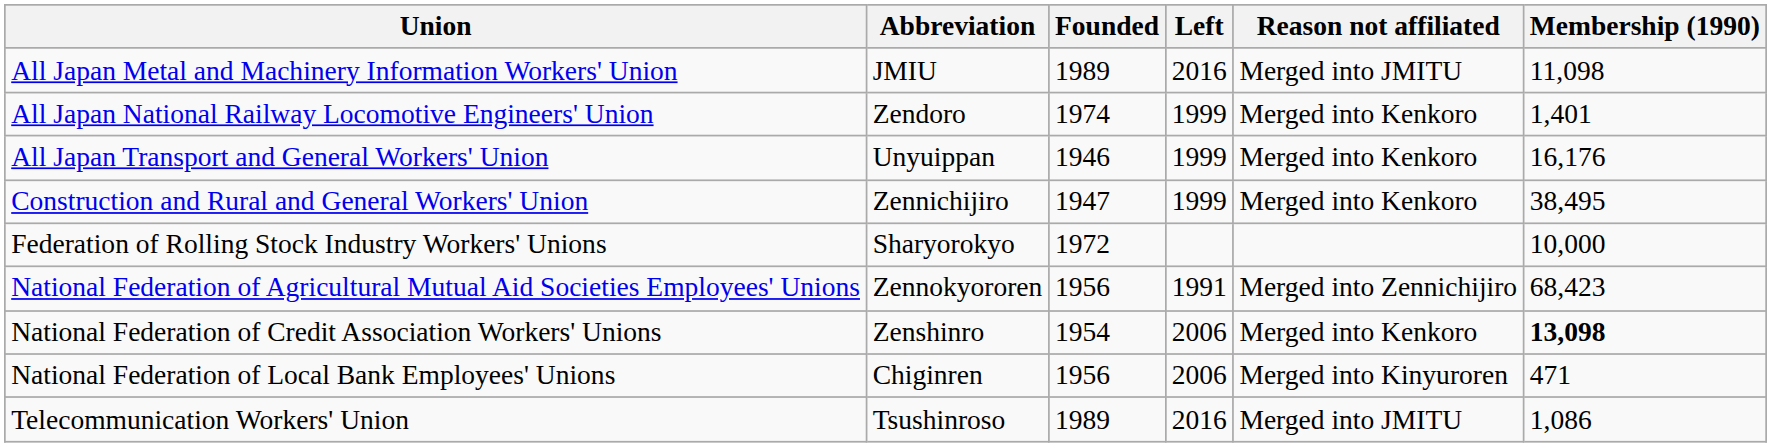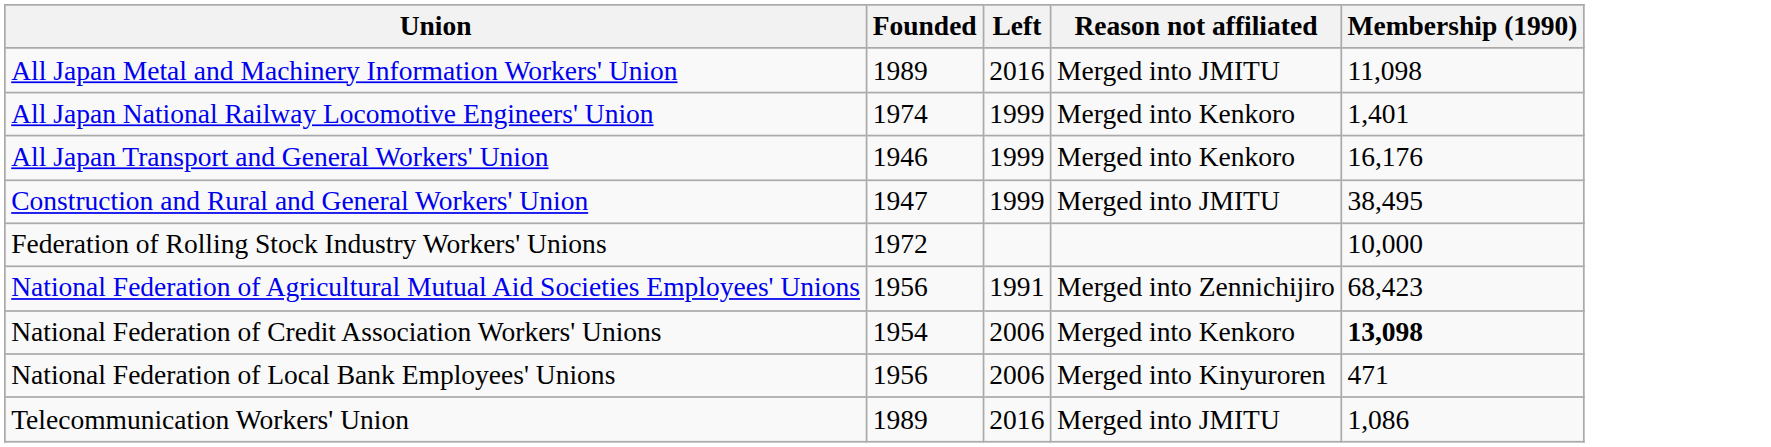 <table class="wikitable sortable">
 <tr>
 <th>Union</th>
-<th>Abbreviation</th>
 <th>Founded</th>
 <th>Left</th>
 <th>Reason not affiliated</th>
 <th>Membership (1990)</th>
 </tr>
 <tr>
 <td><a href='#'>All Japan Metal and Machinery Information Workers' Union</a></td>
-<td>JMIU</td>
 <td>1989</td>
 <td>2016</td>
 <td>Merged into JMITU</td>
 <td>11,098</td>
 </tr>
 <tr>
 <td><a href='#'>All Japan National Railway Locomotive Engineers' Union</a></td>
-<td>Zendoro</td>
 <td>1974</td>
 <td>1999</td>
 <td>Merged into Kenkoro</td>
 <td>1,401</td>
 </tr>
 <tr>
 <td><a href='#'>All Japan Transport and General Workers' Union</a></td>
-<td>Unyuippan</td>
 <td>1946</td>
 <td>1999</td>
 <td>Merged into Kenkoro</td>
 <td>16,176</td>
 </tr>
 <tr>
 <td><a href='#'>Construction and Rural and General Workers' Union</a></td>
-<td>Zennichijiro</td>
 <td>1947</td>
 <td>1999</td>
-<td>Merged into Kenkoro</td>
+<td>Merged into JMITU</td>
 <td>38,495</td>
 </tr>
 <tr>
 <td>Federation of Rolling Stock Industry Workers' Unions</td>
-<td>Sharyorokyo</td>
 <td>1972</td>
 <td></td>
 <td></td>
 <td>10,000</td>
 </tr>
 <tr>
 <td><a href='#'>National Federation of Agricultural Mutual Aid Societies Employees' Unions</a></td>
-<td>Zennokyororen</td>
 <td>1956</td>
 <td>1991</td>
 <td>Merged into Zennichijiro</td>
 <td>68,423</td>
 </tr>
 <tr>
 <td>National Federation of Credit Association Workers' Unions</td>
-<td>Zenshinro</td>
 <td>1954</td>
 <td>2006</td>
 <td>Merged into Kenkoro</td>
 <td><strong>13,098</strong></td>
 </tr>
 <tr>
 <td>National Federation of Local Bank Employees' Unions</td>
-<td>Chiginren</td>
 <td>1956</td>
 <td>2006</td>
 <td>Merged into Kinyuroren</td>
 <td>471</td>
 </tr>
 <tr>
 <td>Telecommunication Workers' Union</td>
-<td>Tsushinroso</td>
 <td>1989</td>
 <td>2016</td>
 <td>Merged into JMITU</td>
 <td>1,086</td>
 </tr>
 </table>
